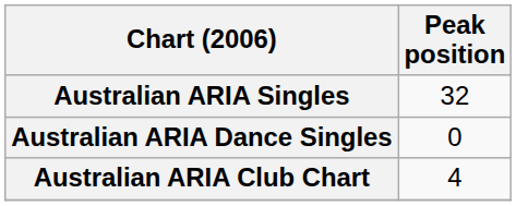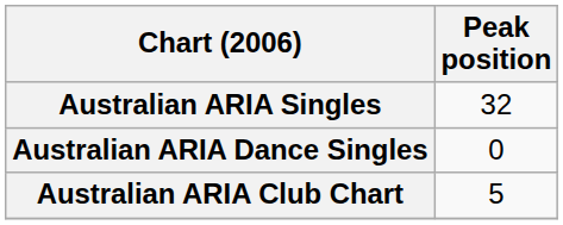 <table class="wikitable sortable plainrowheaders">
 <tr>
 <th scope="col">Chart (2006)</th>
 <th scope="col">Peak<br>position</th>
 </tr>
 <tr>
 <th scope="row">Australian ARIA Singles</th>
 <td align="center">32</td>
 </tr>
 <tr>
 <th scope="row">Australian ARIA Dance Singles</th>
 <td align="center">0</td>
 </tr>
 <tr>
 <th scope="row">Australian ARIA Club Chart</th>
-<td align="center">4</td>
+<td align="center">5</td>
 </tr>
 <tr>
 </tr>
 </table>
